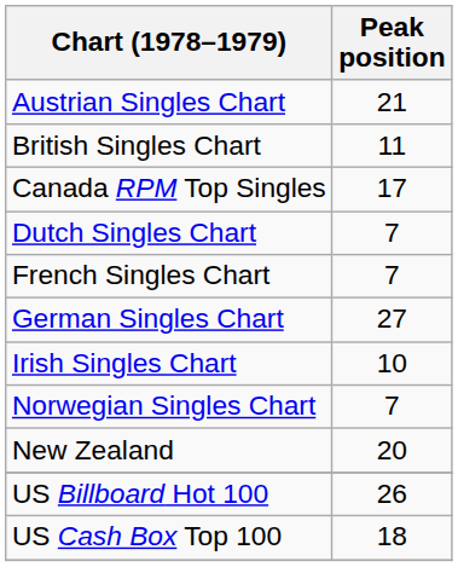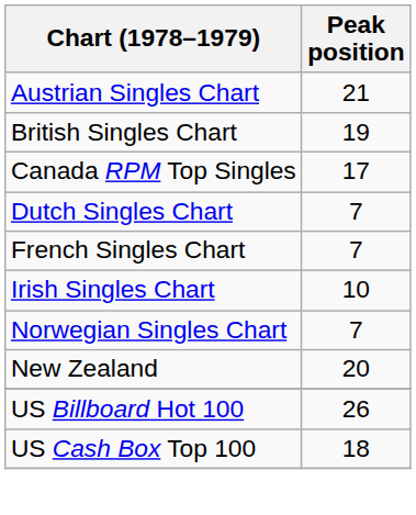 <table class="wikitable sortable">
 <tr>
 <th>Chart (1978–1979)</th>
 <th>Peak<br>position</th>
 </tr>
 <tr>
 <td><a href='#'>Austrian Singles Chart</a></td>
 <td style="text-align:center;">21</td>
 </tr>
 <tr>
 <td>British Singles Chart</td>
-<td style="text-align:center;">11</td>
+<td style="text-align:center;">19</td>
 </tr>
 <tr>
 <td>Canada <em><a href='#'>RPM</a></em> Top Singles</td>
 <td style="text-align:center;">17</td>
 </tr>
 <tr>
 <td><a href='#'>Dutch Singles Chart</a></td>
 <td style="text-align:center;">7</td>
 </tr>
 <tr>
 <td>French Singles Chart</td>
 <td style="text-align:center;">7</td>
-</tr>
-<tr>
-<td><a href='#'>German Singles Chart</a></td>
-<td style="text-align:center;">27</td>
 </tr>
 <tr>
 <td><a href='#'>Irish Singles Chart</a></td>
 <td style="text-align:center;">10</td>
 </tr>
 <tr>
 <td><a href='#'>Norwegian Singles Chart</a></td>
 <td style="text-align:center;">7</td>
 </tr>
 <tr>
 <td>New Zealand</td>
 <td style="text-align:center;">20</td>
 </tr>
 <tr>
 </tr>
 <tr>
 <td>US <a href='#'><em>Billboard</em> Hot 100</a></td>
 <td style="text-align:center;">26</td>
 </tr>
 <tr>
 <td>US <em><a href='#'>Cash Box</a></em> Top 100</td>
 <td style="text-align:center;">18</td>
 </tr>
 <tr>
 </tr>
 </table>
